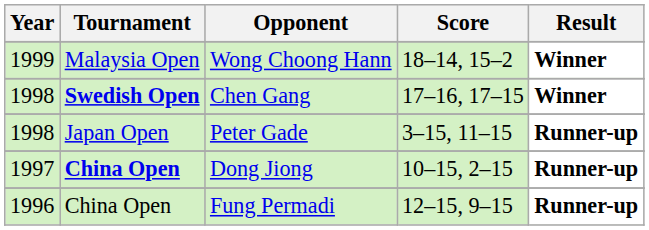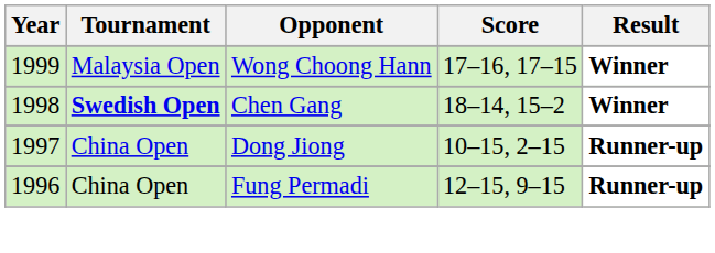 <table class="sortable wikitable" style="font-size: 90%;">
 <tr>
 <th>Year</th>
 <th>Tournament</th>
 <th>Opponent</th>
 <th>Score</th>
 <th>Result</th>
 </tr>
 <tr>
 </tr>
 <tr style="background:#D4F1C5">
 <td align="center">1999</td>
 <td align="left"><a href='#'>Malaysia Open</a></td>
 <td align="left"> <a href='#'>Wong Choong Hann</a></td>
-<td align="left">18–14, 15–2</td>
+<td align="left">17–16, 17–15</td>
 <td style="text-align:left; background:white"> <strong>Winner</strong></td>
 </tr>
 <tr>
 </tr>
 <tr style="background:#D4F1C5">
 <td align="center">1998</td>
 <td align="left"><strong><a href='#'>Swedish Open</a></strong></td>
 <td align="left"> <a href='#'>Chen Gang</a></td>
-<td align="left">17–16, 17–15</td>
+<td align="left">18–14, 15–2</td>
 <td style="text-align:left; background:white"> <strong>Winner</strong></td>
 </tr>
 <tr>
-</tr>
-<tr style="background:#D4F1C5">
-<td align="center">1998</td>
-<td align="left"><a href='#'>Japan Open</a></td>
-<td align="left"> <a href='#'>Peter Gade</a></td>
-<td align="left">3–15, 11–15</td>
-<td style="text-align:left; background:white"> <strong>Runner-up</strong></td>
 </tr>
 <tr>
 </tr>
 <tr style="background:#D4F1C5">
 <td align="center">1997</td>
-<td align="left"><strong><a href='#'>China Open</a></strong></td>
+<td align="left"><a href='#'>China Open</a></td>
 <td align="left"> <a href='#'>Dong Jiong</a></td>
 <td align="left">10–15, 2–15</td>
 <td style="text-align:left; background:white"> <strong>Runner-up</strong></td>
 </tr>
 <tr>
 </tr>
 <tr style="background:#D4F1C5">
 <td align="center">1996</td>
 <td align="left">China Open</td>
 <td align="left"> <a href='#'>Fung Permadi</a></td>
 <td align="left">12–15, 9–15</td>
 <td style="text-align:left; background:white"> <strong>Runner-up</strong></td>
 </tr>
 </table>
